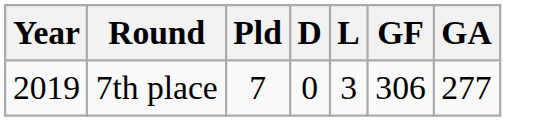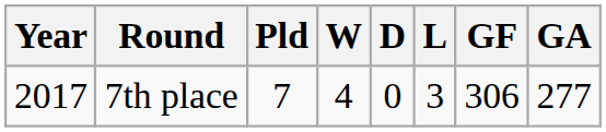 <table class="wikitable" style="text-align: center; font-size:95%;">
 <tr>
 <th>Year</th>
 <th>Round</th>
 <th>Pld</th>
+<th>W</th>
 <th>D</th>
 <th>L</th>
 <th>GF</th>
 <th>GA</th>
 </tr>
 <tr>
-<td> 2019</td>
+<td> 2017</td>
 <td>7th place</td>
 <td>7</td>
+<td>4</td>
 <td>0</td>
 <td>3</td>
 <td>306</td>
 <td>277</td>
 </tr>
 </table>
